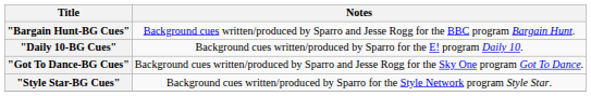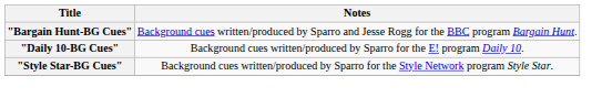 <table class="wikitable plainrowheaders" style="text-align:center;">
 <tr>
 <th scope="col">Title</th>
 <th scope="col">Notes</th>
 </tr>
 <tr>
 <th scope="row">"Bargain Hunt-BG Cues"</th>
 <td><a href='#'>Background cues</a> written/produced by Sparro and Jesse Rogg for the <a href='#'>BBC</a> program <em><a href='#'>Bargain Hunt</a></em>.</td>
 </tr>
 <tr>
 <th scope="row">"Daily 10-BG Cues"</th>
 <td>Background cues written/produced by Sparro for the <a href='#'>E!</a> program <em><a href='#'>Daily 10</a></em>.</td>
 </tr>
 <tr>
-<th scope="row">"Got To Dance-BG Cues"</th>
-<td>Background cues written/produced by Sparro and Jesse Rogg for the <a href='#'>Sky One</a> program <em><a href='#'>Got To Dance</a></em>.</td>
-</tr>
-<tr>
 <th scope="row">"Style Star-BG Cues"</th>
 <td>Background cues written/produced by Sparro for the <a href='#'>Style Network</a> program <em>Style Star</em>.</td>
 </tr>
 <tr>
 </tr>
 </table>
